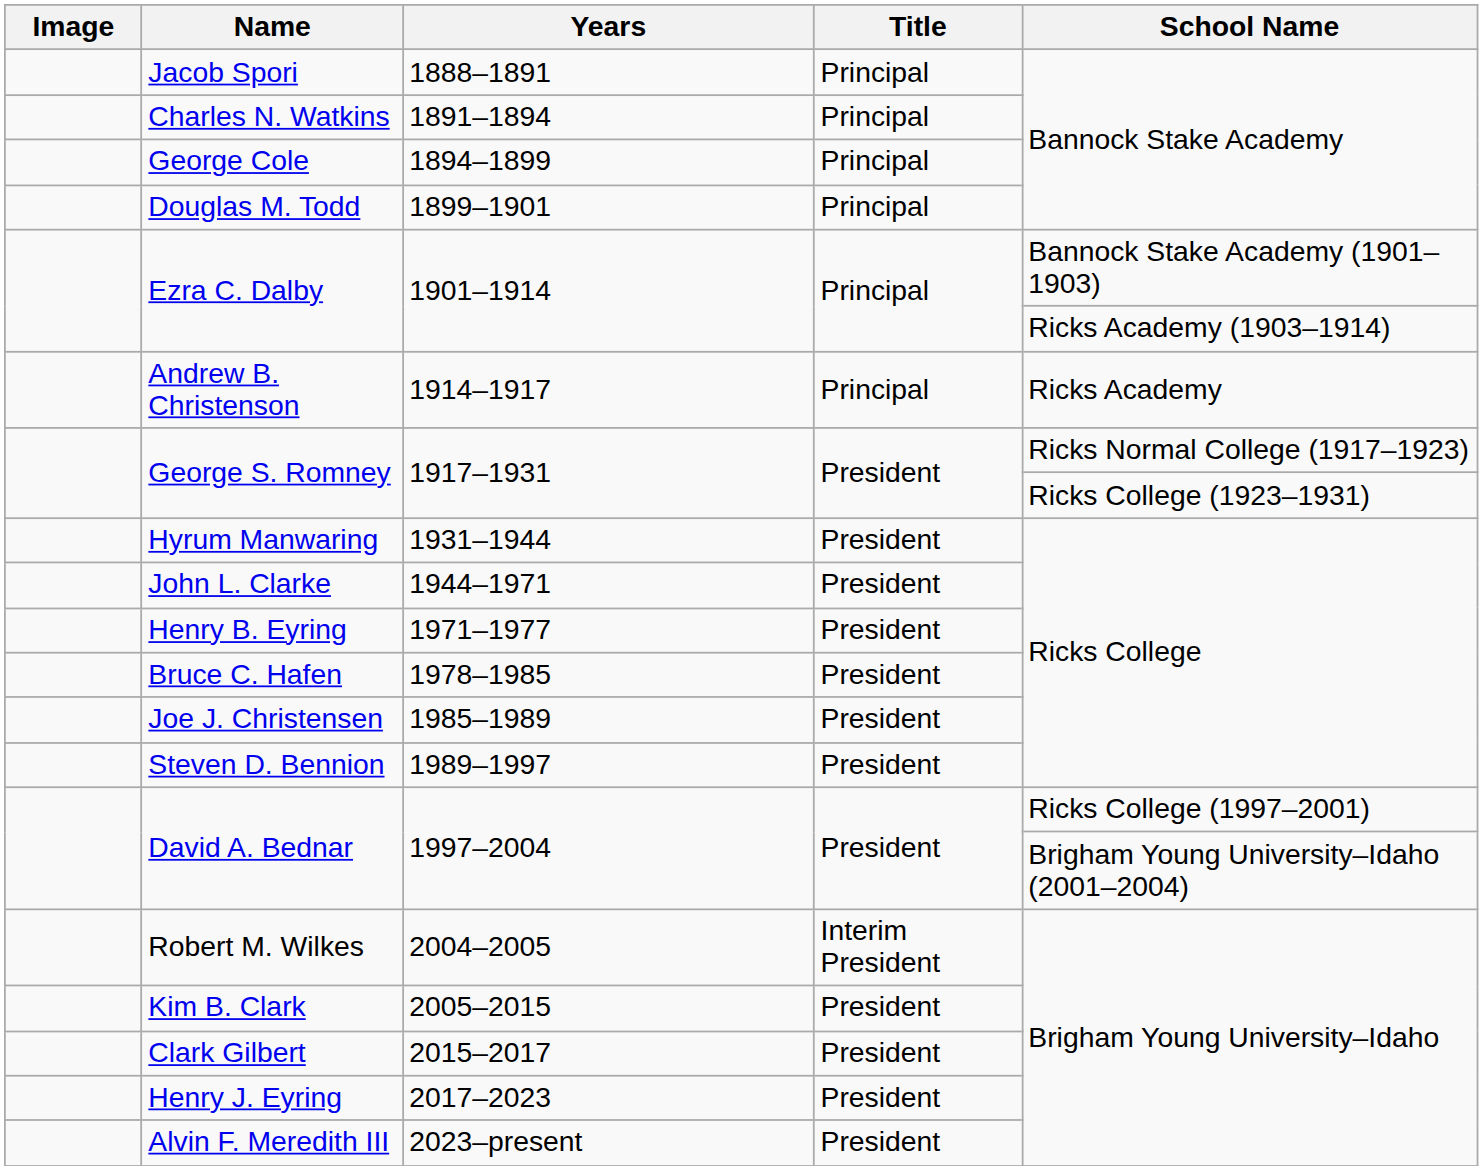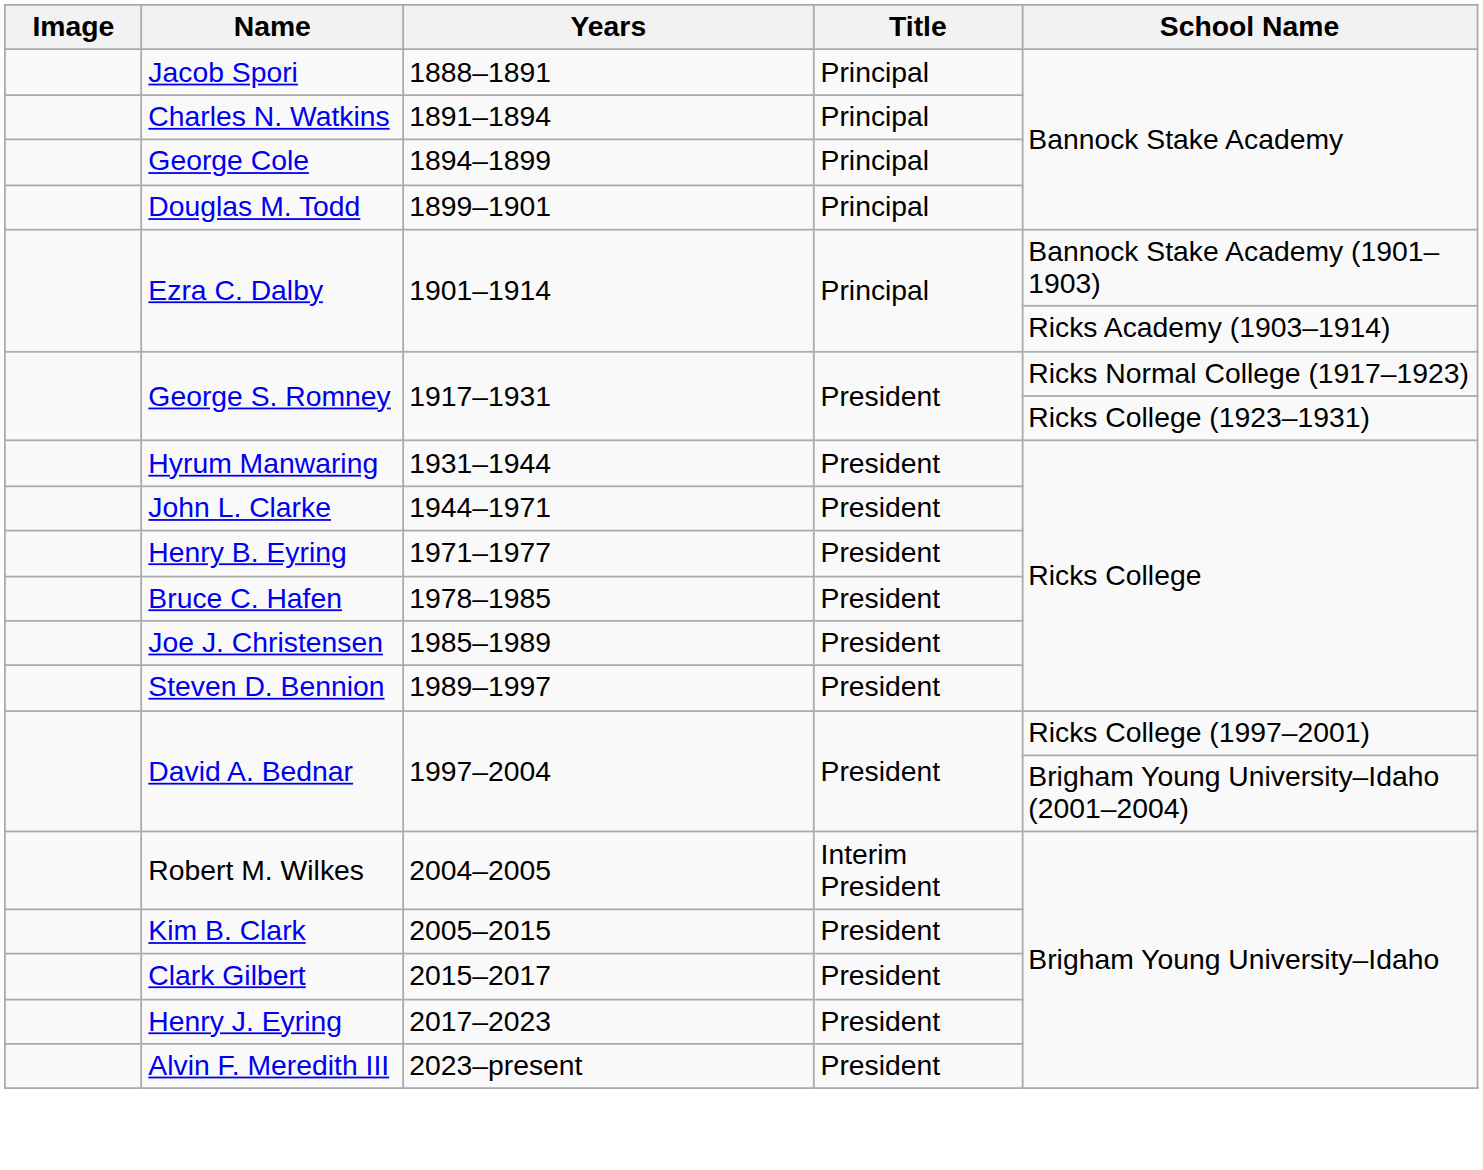 <table class="wikitable">
 <tr>
 <th width="70">Image</th>
 <th width="140">Name</th>
 <th width="225">Years</th>
 <th width="110">Title</th>
 <th width="250">School Name</th>
 </tr>
 <tr>
 <td></td>
 <td><a href='#'>Jacob Spori</a></td>
 <td>1888–1891</td>
 <td>Principal</td>
 <td rowspan = "4">Bannock Stake Academy</td>
 </tr>
 <tr>
 <td></td>
 <td><a href='#'>Charles N. Watkins</a></td>
 <td>1891–1894</td>
 <td>Principal</td>
 </tr>
 <tr>
 <td></td>
 <td><a href='#'>George Cole</a></td>
 <td>1894–1899</td>
 <td>Principal</td>
 </tr>
 <tr>
 <td></td>
 <td><a href='#'>Douglas M. Todd</a></td>
 <td>1899–1901</td>
 <td>Principal</td>
 </tr>
 <tr>
 <td rowspan = "2"></td>
 <td rowspan = "2"><a href='#'>Ezra C. Dalby</a></td>
 <td rowspan = "2">1901–1914</td>
 <td rowspan = "2">Principal</td>
 <td>Bannock Stake Academy (1901–1903)</td>
 </tr>
 <tr>
 <td>Ricks Academy (1903–1914)</td>
-</tr>
-<tr>
-<td></td>
-<td><a href='#'>Andrew B. Christenson</a></td>
-<td>1914–1917</td>
-<td>Principal</td>
-<td>Ricks Academy</td>
 </tr>
 <tr>
 <td rowspan = "2"></td>
 <td rowspan = "2"><a href='#'>George S. Romney</a></td>
 <td rowspan = "2">1917–1931</td>
 <td rowspan = "2">President</td>
 <td>Ricks Normal College (1917–1923)</td>
 </tr>
 <tr>
 <td>Ricks College (1923–1931)</td>
 </tr>
 <tr>
 <td></td>
 <td><a href='#'>Hyrum Manwaring</a></td>
 <td>1931–1944</td>
 <td>President</td>
 <td rowspan = "6">Ricks College</td>
 </tr>
 <tr>
 <td></td>
 <td><a href='#'>John L. Clarke</a></td>
 <td>1944–1971</td>
 <td>President</td>
 </tr>
 <tr>
 <td></td>
 <td><a href='#'>Henry B. Eyring</a></td>
 <td>1971–1977</td>
 <td>President</td>
 </tr>
 <tr>
 <td></td>
 <td><a href='#'>Bruce C. Hafen</a></td>
 <td>1978–1985</td>
 <td>President</td>
 </tr>
 <tr>
 <td></td>
 <td><a href='#'>Joe J. Christensen</a></td>
 <td>1985–1989</td>
 <td>President</td>
 </tr>
 <tr>
 <td></td>
 <td><a href='#'>Steven D. Bennion</a></td>
 <td>1989–1997</td>
 <td>President</td>
 </tr>
 <tr>
 <td rowspan = "2"></td>
 <td rowspan = "2"><a href='#'>David A. Bednar</a></td>
 <td rowspan = "2">1997–2004</td>
 <td rowspan = "2">President</td>
 <td>Ricks College (1997–2001)</td>
 </tr>
 <tr>
 <td>Brigham Young University–Idaho (2001–2004)</td>
 </tr>
 <tr>
 <td></td>
 <td>Robert M. Wilkes</td>
 <td>2004–2005</td>
 <td>Interim President</td>
 <td rowspan = "5">Brigham Young University–Idaho</td>
 </tr>
 <tr>
 <td></td>
 <td><a href='#'>Kim B. Clark</a></td>
 <td>2005–2015</td>
 <td>President</td>
 </tr>
 <tr>
 <td></td>
 <td><a href='#'>Clark Gilbert</a></td>
 <td>2015–2017</td>
 <td>President</td>
 </tr>
 <tr>
 <td></td>
 <td><a href='#'>Henry J. Eyring</a></td>
 <td>2017–2023</td>
 <td>President</td>
 </tr>
 <tr>
 <td></td>
 <td><a href='#'>Alvin F. Meredith III</a></td>
 <td>2023–present</td>
 <td>President</td>
 </tr>
 </table>
